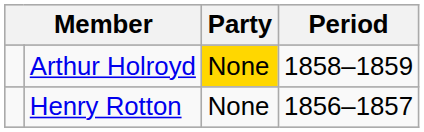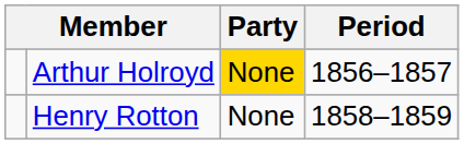 <table class="wikitable">
 <tr>
 <th colspan="2">Member</th>
 <th>Party</th>
 <th>Period</th>
 </tr>
 <tr>
 <td> </td>
 <td><a href='#'>Arthur Holroyd</a></td>
 <td style="background: gold;">None</td>
-<td>1858–1859</td>
+<td>1856–1857</td>
 </tr>
 <tr>
 <td> </td>
 <td><a href='#'>Henry Rotton</a></td>
 <td>None</td>
-<td>1856–1857</td>
+<td>1858–1859</td>
 </tr>
 </table>
